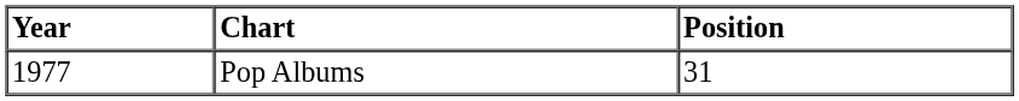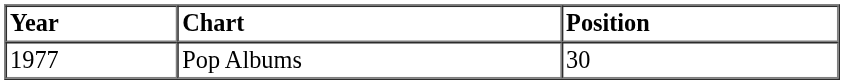 <table border=1 cellspacing=0 cellpadding=2 width="550px">
 <tr>
 <th align="left">Year</th>
 <th align="left">Chart</th>
 <th align="left">Position</th>
 </tr>
 <tr>
 <td align="left">1977</td>
 <td align="left">Pop Albums</td>
-<td align="left">31</td>
+<td align="left">30</td>
 </tr>
 </table>
